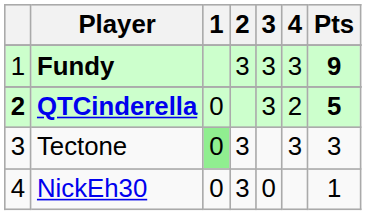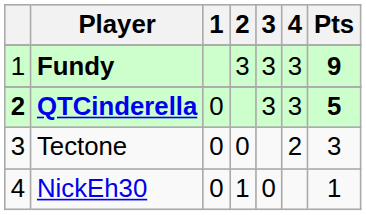 <table class="wikitable" style="text-align: center;">
 <tr>
 <th></th>
 <th>Player</th>
 <th>1</th>
 <th>2</th>
 <th>3</th>
 <th>4</th>
 <th>Pts</th>
 </tr>
 <tr>
 </tr>
 <tr style="background:#ccffcc;">
 <td>1</td>
 <td align="left"><strong>Fundy</strong></td>
 <td></td>
 <td>3</td>
 <td>3</td>
 <td>3</td>
 <td><strong>9</strong></td>
 </tr>
 <tr>
 </tr>
 <tr style="background:#ccffcc;">
 <td><strong>2</strong></td>
 <td align="left"><strong><a href='#'>QTCinderella</a></strong></td>
 <td>0</td>
 <td></td>
 <td>3</td>
-<td>2</td>
+<td>3</td>
 <td><strong>5</strong></td>
 </tr>
 <tr>
 <td>3</td>
 <td align="left">Tectone</td>
-<td style="background: lightgreen;">0</td>
-<td>3</td>
+<td>0</td>
+<td>0</td>
 <td></td>
-<td>3</td>
+<td>2</td>
 <td>3</td>
 </tr>
 <tr>
 <td>4</td>
 <td align="left"><a href='#'>NickEh30</a></td>
 <td>0</td>
-<td>3</td>
+<td>1</td>
 <td>0</td>
 <td></td>
 <td>1</td>
 </tr>
 </table>
